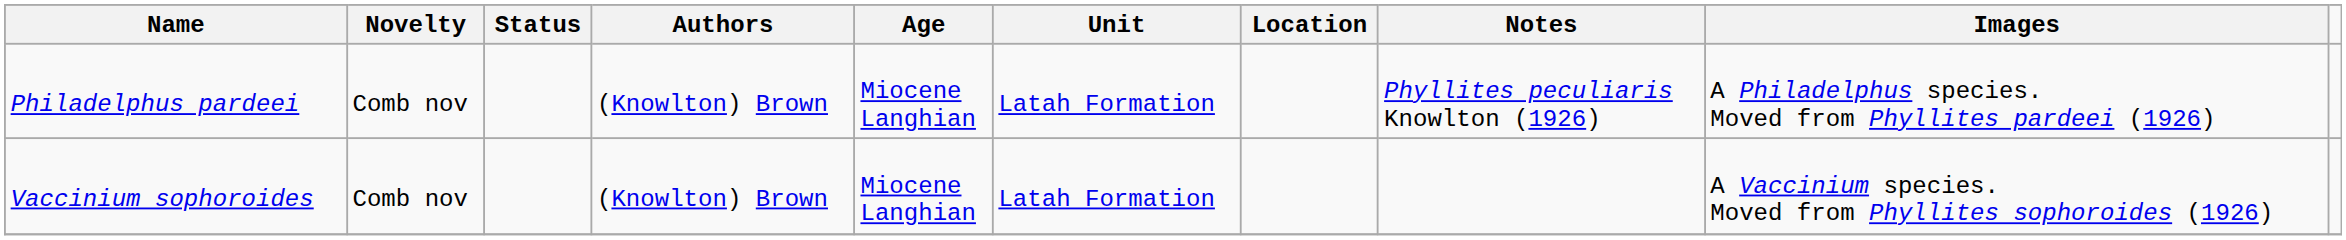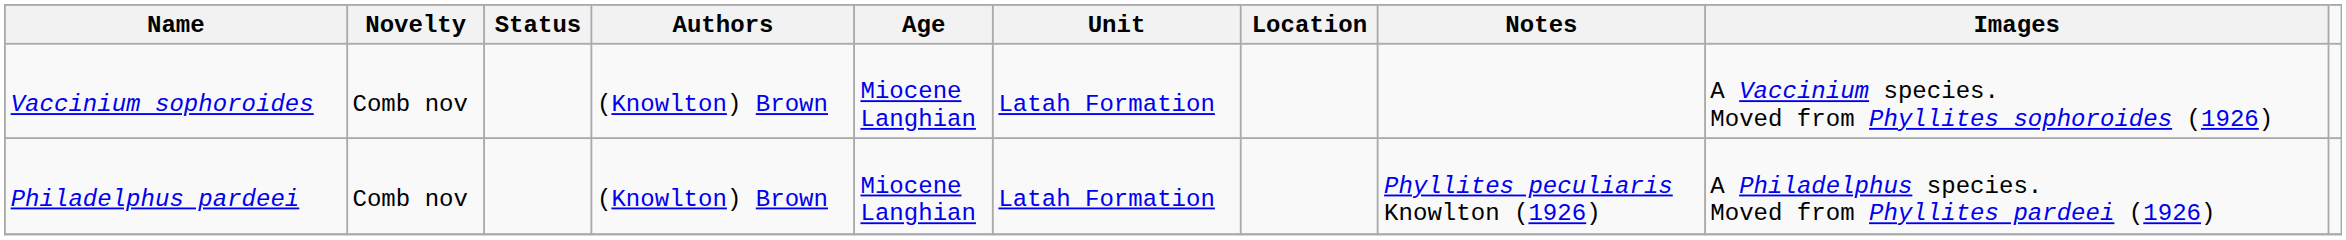 <table class="wikitable sortable" align="center" width="100%">
 <tr>
 <th>Name</th>
 <th>Novelty</th>
 <th>Status</th>
 <th>Authors</th>
 <th>Age</th>
 <th>Unit</th>
 <th>Location</th>
 <th>Notes</th>
 <th>Images</th>
+</tr>
+<tr>
+<td><br><em><a href='#'>Vaccinium sophoroides</a></em></td>
+<td><br>Comb nov</td>
+<td></td>
+<td><br>(<a href='#'>Knowlton</a>) <a href='#'>Brown</a></td>
+<td><br><a href='#'>Miocene</a><br><a href='#'>Langhian</a></td>
+<td><br><a href='#'>Latah Formation</a></td>
+<td><br><br></td>
+<td><br></td>
+<td><br>A <em><a href='#'>Vaccinium</a></em> species.<br> Moved from <em><a href='#'>Phyllites sophoroides</a></em> (<a href='#'>1926</a>)</td>
+<td><br></td>
 </tr>
 <tr>
 <td><br><em><a href='#'>Philadelphus pardeei</a></em></td>
 <td><br>Comb nov</td>
 <td></td>
 <td><br>(<a href='#'>Knowlton</a>) <a href='#'>Brown</a></td>
 <td><br><a href='#'>Miocene</a><br><a href='#'>Langhian</a></td>
 <td><br><a href='#'>Latah Formation</a></td>
 <td><br><br></td>
 <td><br><em><a href='#'>Phyllites peculiaris</a></em><br> Knowlton (<a href='#'>1926</a>)</td>
 <td><br>A <em><a href='#'>Philadelphus</a></em> species.<br> Moved from <em><a href='#'>Phyllites pardeei</a></em> (<a href='#'>1926</a>)</td>
 <td><br></td>
 </tr>
 <tr>
-<td><br><em><a href='#'>Vaccinium sophoroides</a></em></td>
-<td><br>Comb nov</td>
-<td></td>
-<td><br>(<a href='#'>Knowlton</a>) <a href='#'>Brown</a></td>
-<td><br><a href='#'>Miocene</a><br><a href='#'>Langhian</a></td>
-<td><br><a href='#'>Latah Formation</a></td>
-<td><br><br></td>
-<td><br></td>
-<td><br>A <em><a href='#'>Vaccinium</a></em> species.<br> Moved from <em><a href='#'>Phyllites sophoroides</a></em> (<a href='#'>1926</a>)</td>
-<td><br></td>
-</tr>
-<tr>
 </tr>
 </table>
